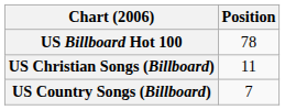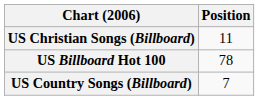 <table class="wikitable sortable plainrowheaders" style="text-align:center;">
 <tr>
 <th>Chart (2006)</th>
 <th>Position</th>
 </tr>
 <tr>
+<th scope="row">US Christian Songs (<em>Billboard</em>)</th>
+<td>11</td>
+</tr>
+<tr>
 <th scope="row">US <em>Billboard</em> Hot 100</th>
 <td>78</td>
-</tr>
-<tr>
-<th scope="row">US Christian Songs (<em>Billboard</em>)</th>
-<td>11</td>
 </tr>
 <tr>
 <th scope="row">US Country Songs (<em>Billboard</em>)</th>
 <td>7</td>
 </tr>
 </table>
